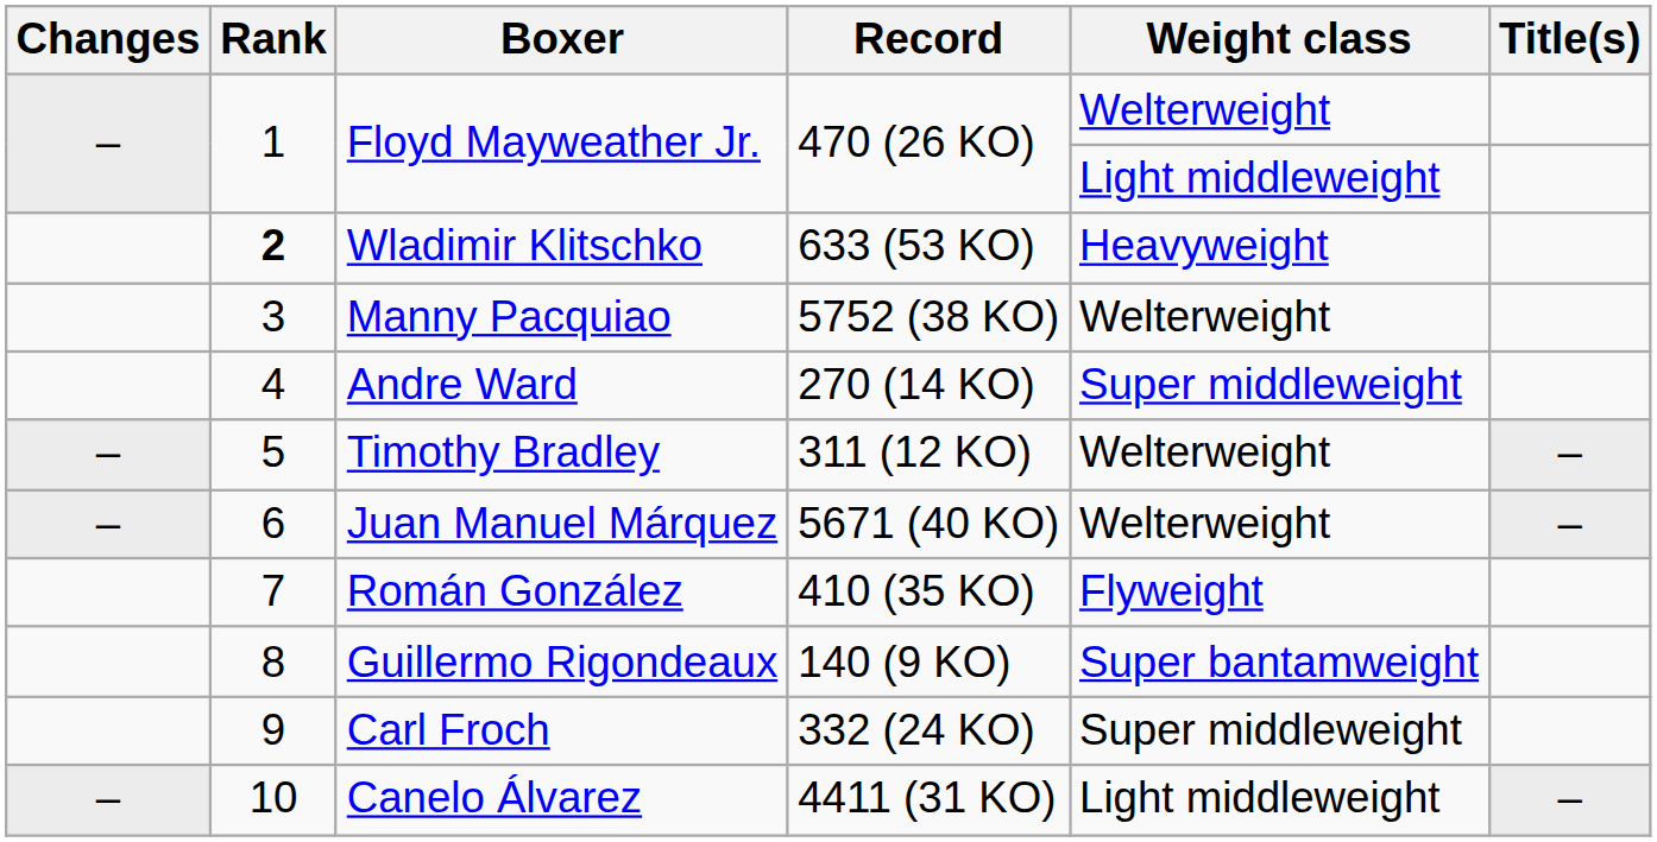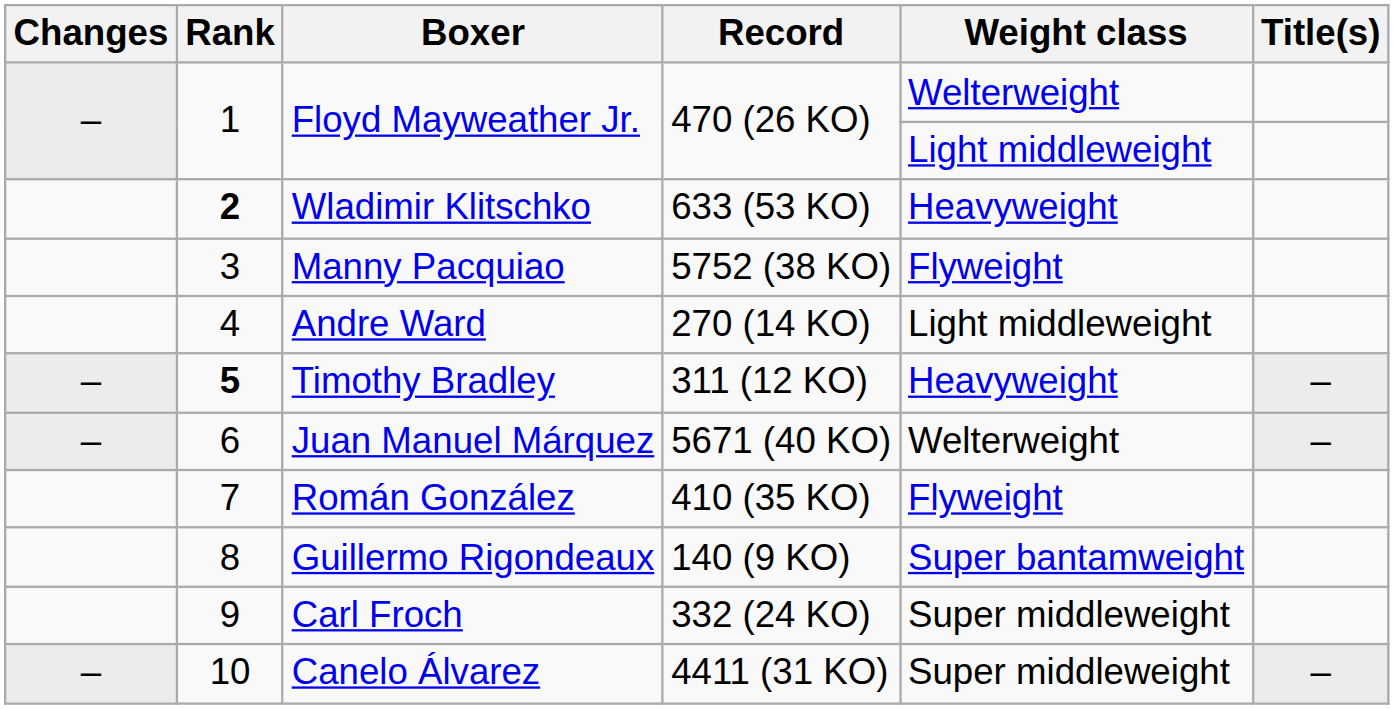 <table class="wikitable ">
 <tr>
 <th>Changes</th>
 <th>Rank</th>
 <th>Boxer</th>
 <th>Record</th>
 <th>Weight class</th>
 <th>Title(s)</th>
 </tr>
 <tr>
 <td rowspan=2 align=center bgcolor=#ECECEC>–</td>
 <td rowspan=2 align=center>1</td>
 <td rowspan=2><a href='#'>Floyd Mayweather Jr.</a></td>
 <td rowspan=2>470 (26 KO)</td>
 <td><a href='#'>Welterweight</a></td>
 <td></td>
 </tr>
 <tr>
 <td><a href='#'>Light middleweight</a></td>
 <td></td>
 </tr>
 <tr>
 <td align=center></td>
 <td align=center><strong>2</strong></td>
 <td><a href='#'>Wladimir Klitschko</a></td>
 <td>633 (53 KO)</td>
 <td><a href='#'>Heavyweight</a></td>
 <td></td>
 </tr>
 <tr>
 <td align=center></td>
 <td align=center>3</td>
 <td><a href='#'>Manny Pacquiao</a></td>
 <td>5752 (38 KO)</td>
-<td>Welterweight</td>
+<td><a href='#'>Flyweight</a></td>
 <td></td>
 </tr>
 <tr>
 <td align=center></td>
 <td align=center>4</td>
 <td><a href='#'>Andre Ward</a></td>
 <td>270 (14 KO)</td>
-<td><a href='#'>Super middleweight</a></td>
+<td>Light middleweight</td>
 <td></td>
 </tr>
 <tr>
 <td align=center bgcolor=#ECECEC>–</td>
-<td align=center>5</td>
+<td align=center><strong>5</strong></td>
 <td><a href='#'>Timothy Bradley</a></td>
 <td>311 (12 KO)</td>
-<td>Welterweight</td>
+<td><a href='#'>Heavyweight</a></td>
 <td align=center bgcolor=#ECECEC data-sort-value="Z">–</td>
 </tr>
 <tr>
 <td align=center bgcolor=#ECECEC>–</td>
 <td align=center>6</td>
 <td><a href='#'>Juan Manuel Márquez</a></td>
 <td>5671 (40 KO)</td>
 <td>Welterweight</td>
 <td align=center bgcolor=#ECECEC data-sort-value="Z">–</td>
 </tr>
 <tr>
 <td align=center></td>
 <td align=center>7</td>
 <td><a href='#'>Román González</a></td>
 <td>410 (35 KO)</td>
 <td><a href='#'>Flyweight</a></td>
 <td></td>
 </tr>
 <tr>
 <td align=center></td>
 <td align=center>8</td>
 <td><a href='#'>Guillermo Rigondeaux</a></td>
 <td>140 (9 KO)</td>
 <td><a href='#'>Super bantamweight</a></td>
 <td></td>
 </tr>
 <tr>
 <td align=center></td>
 <td align=center>9</td>
 <td><a href='#'>Carl Froch</a></td>
 <td>332 (24 KO)</td>
 <td>Super middleweight</td>
 <td></td>
 </tr>
 <tr>
 <td align=center bgcolor=#ECECEC>–</td>
 <td align=center>10</td>
 <td><a href='#'>Canelo Álvarez</a></td>
 <td>4411 (31 KO)</td>
-<td>Light middleweight</td>
+<td>Super middleweight</td>
 <td align=center bgcolor=#ECECEC data-sort-value="Z">–</td>
 </tr>
 </table>
